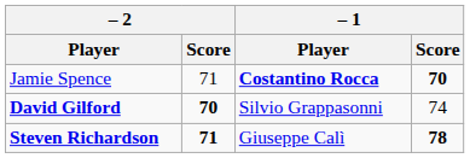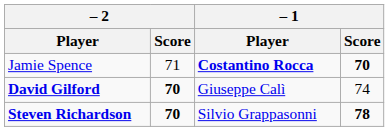 <table class=wikitable>
 <tr>
 <th colspan=2> – 2</th>
 <th colspan=2> – 1</th>
 </tr>
 <tr>
 <th width=145>Player</th>
 <th>Score</th>
 <th width=145>Player</th>
 <th>Score</th>
 </tr>
 <tr>
 <td><a href='#'>Jamie Spence</a></td>
 <td align=center>71</td>
 <td><strong><a href='#'>Costantino Rocca</a></strong></td>
 <td align=center><strong>70</strong></td>
 </tr>
 <tr>
 <td><strong><a href='#'>David Gilford</a></strong></td>
 <td align=center><strong>70</strong></td>
-<td><a href='#'>Silvio Grappasonni</a></td>
+<td><a href='#'>Giuseppe Calì</a></td>
 <td align=center>74</td>
 </tr>
 <tr>
 <td><strong><a href='#'>Steven Richardson</a></strong></td>
-<td align=center><strong>71</strong></td>
-<td><a href='#'>Giuseppe Calì</a></td>
+<td align=center><strong>70</strong></td>
+<td><a href='#'>Silvio Grappasonni</a></td>
 <td align=center><strong>78</strong></td>
 </tr>
 </table>
